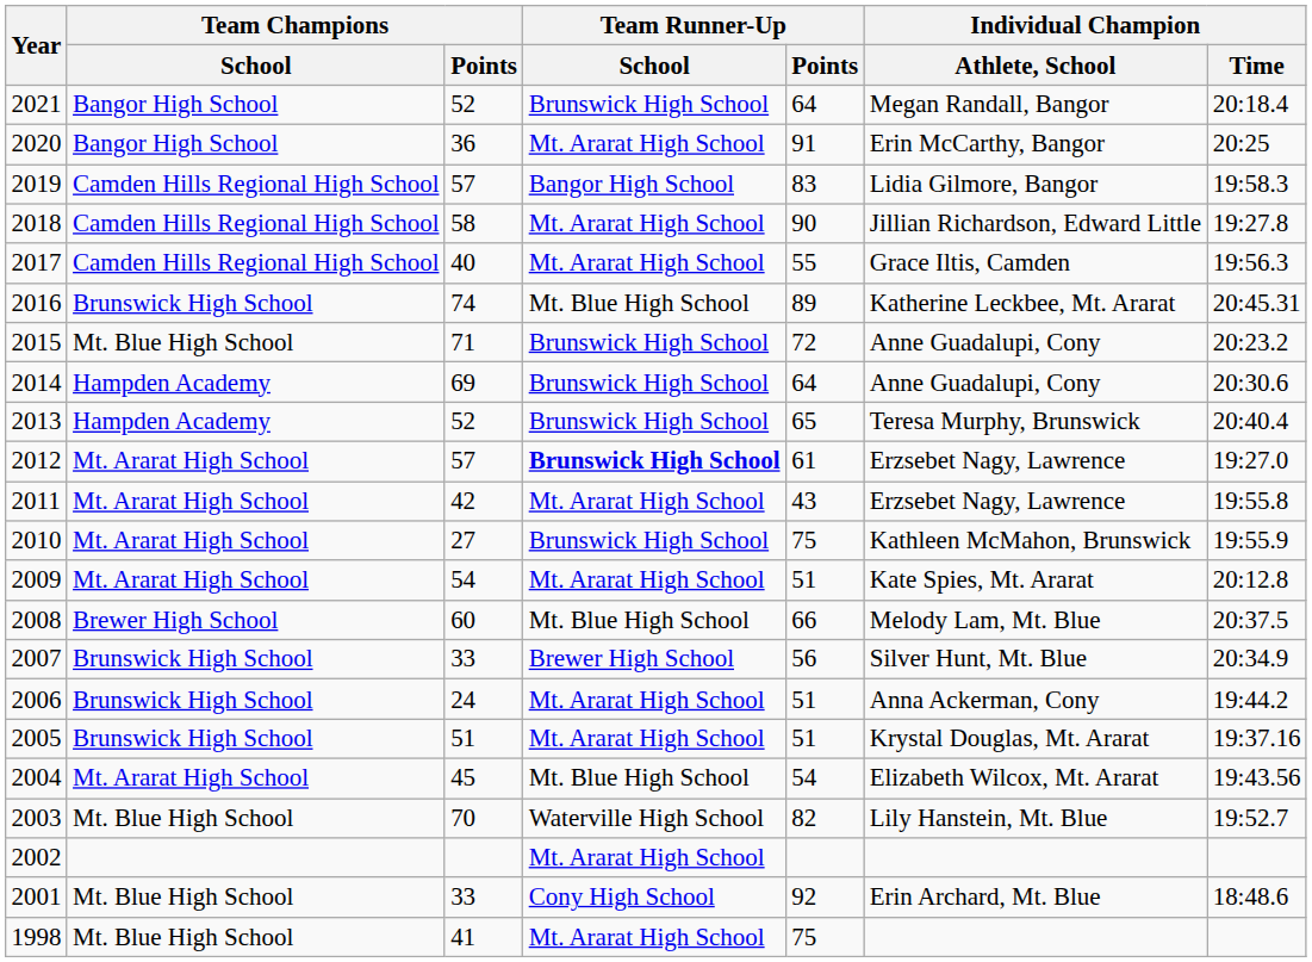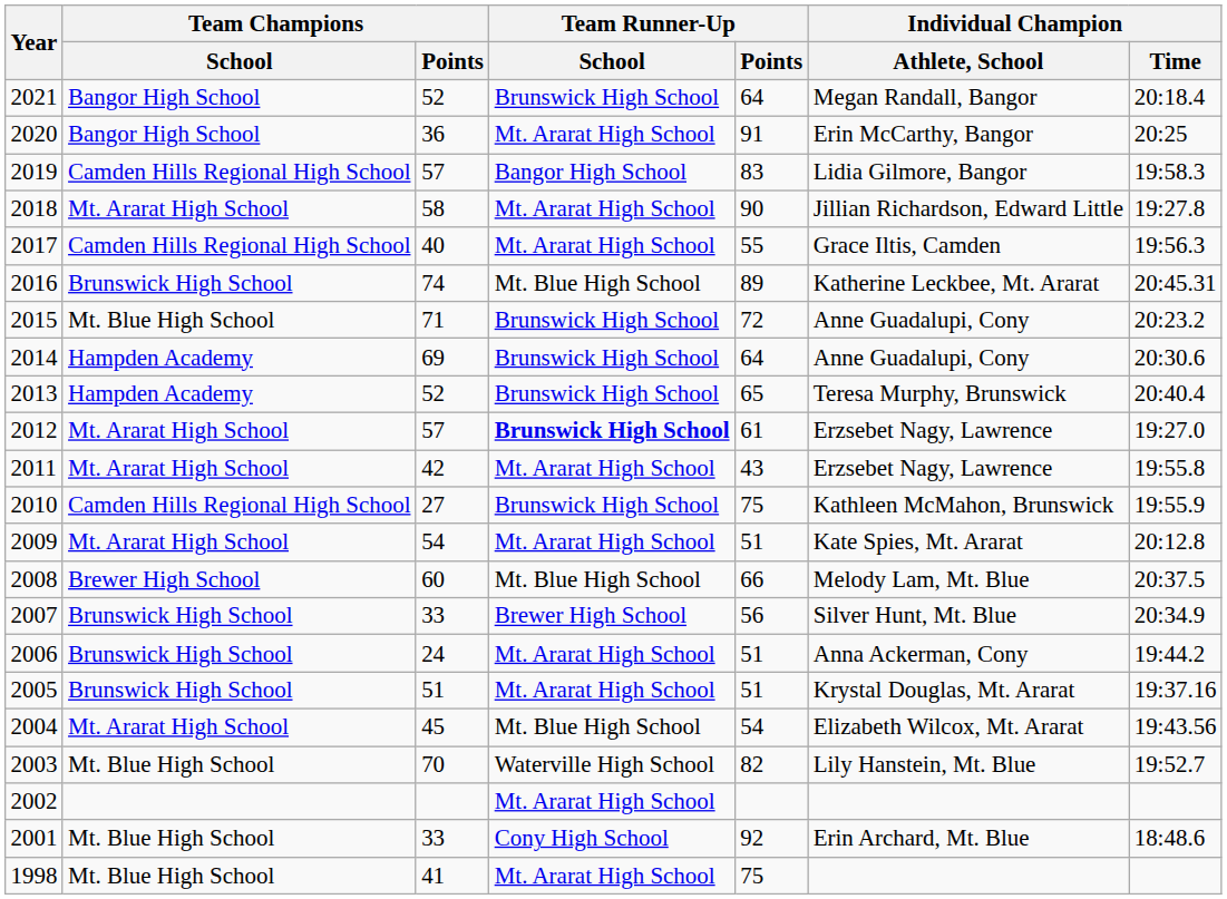 <table class="wikitable" border="1">
 <tr>
 <th rowspan="2">Year</th>
 <th colspan="2">Team Champions</th>
 <th colspan="2">Team Runner-Up</th>
 <th colspan="2">Individual Champion</th>
 </tr>
 <tr>
 <th>School</th>
 <th>Points</th>
 <th>School</th>
 <th>Points</th>
 <th>Athlete, School</th>
 <th>Time</th>
 </tr>
 <tr>
 <td>2021</td>
 <td><a href='#'>Bangor High School</a></td>
 <td>52</td>
 <td><a href='#'>Brunswick High School</a></td>
 <td>64</td>
 <td>Megan Randall, Bangor</td>
 <td>20:18.4</td>
 </tr>
 <tr>
 <td>2020</td>
 <td><a href='#'>Bangor High School</a></td>
 <td>36</td>
 <td><a href='#'>Mt. Ararat High School</a></td>
 <td>91</td>
 <td>Erin McCarthy, Bangor</td>
 <td>20:25</td>
 </tr>
 <tr>
 <td>2019</td>
 <td><a href='#'>Camden Hills Regional High School</a></td>
 <td>57</td>
 <td><a href='#'>Bangor High School</a></td>
 <td>83</td>
 <td>Lidia Gilmore, Bangor</td>
 <td>19:58.3</td>
 </tr>
 <tr>
 <td>2018</td>
-<td><a href='#'>Camden Hills Regional High School</a></td>
+<td><a href='#'>Mt. Ararat High School</a></td>
 <td>58</td>
 <td><a href='#'>Mt. Ararat High School</a></td>
 <td>90</td>
 <td>Jillian Richardson, Edward Little</td>
 <td>19:27.8</td>
 </tr>
 <tr>
 <td>2017</td>
 <td><a href='#'>Camden Hills Regional High School</a></td>
 <td>40</td>
 <td><a href='#'>Mt. Ararat High School</a></td>
 <td>55</td>
 <td>Grace Iltis, Camden</td>
 <td>19:56.3</td>
 </tr>
 <tr>
 <td>2016</td>
 <td><a href='#'>Brunswick High School</a></td>
 <td>74</td>
 <td>Mt. Blue High School</td>
 <td>89</td>
 <td>Katherine Leckbee, Mt. Ararat</td>
 <td>20:45.31</td>
 </tr>
 <tr>
 <td>2015</td>
 <td>Mt. Blue High School</td>
 <td>71</td>
 <td><a href='#'>Brunswick High School</a></td>
 <td>72</td>
 <td>Anne Guadalupi, Cony</td>
 <td>20:23.2</td>
 </tr>
 <tr>
 <td>2014</td>
 <td><a href='#'>Hampden Academy</a></td>
 <td>69</td>
 <td><a href='#'>Brunswick High School</a></td>
 <td>64</td>
 <td>Anne Guadalupi, Cony</td>
 <td>20:30.6</td>
 </tr>
 <tr>
 <td>2013</td>
 <td><a href='#'>Hampden Academy</a></td>
 <td>52</td>
 <td><a href='#'>Brunswick High School</a></td>
 <td>65</td>
 <td>Teresa Murphy, Brunswick</td>
 <td>20:40.4</td>
 </tr>
 <tr>
 <td>2012</td>
 <td><a href='#'>Mt. Ararat High School</a></td>
 <td>57</td>
 <td><strong><a href='#'>Brunswick High School</a></strong></td>
 <td>61</td>
 <td>Erzsebet Nagy, Lawrence</td>
 <td>19:27.0</td>
 </tr>
 <tr>
 <td>2011</td>
 <td><a href='#'>Mt. Ararat High School</a></td>
 <td>42</td>
 <td><a href='#'>Mt. Ararat High School</a></td>
 <td>43</td>
 <td>Erzsebet Nagy, Lawrence</td>
 <td>19:55.8</td>
 </tr>
 <tr>
 <td>2010</td>
-<td><a href='#'>Mt. Ararat High School</a></td>
+<td><a href='#'>Camden Hills Regional High School</a></td>
 <td>27</td>
 <td><a href='#'>Brunswick High School</a></td>
 <td>75</td>
 <td>Kathleen McMahon, Brunswick</td>
 <td>19:55.9</td>
 </tr>
 <tr>
 <td>2009</td>
 <td><a href='#'>Mt. Ararat High School</a></td>
 <td>54</td>
 <td><a href='#'>Mt. Ararat High School</a></td>
 <td>51</td>
 <td>Kate Spies, Mt. Ararat</td>
 <td>20:12.8</td>
 </tr>
 <tr>
 <td>2008</td>
 <td><a href='#'>Brewer High School</a></td>
 <td>60</td>
 <td>Mt. Blue High School</td>
 <td>66</td>
 <td>Melody Lam, Mt. Blue</td>
 <td>20:37.5</td>
 </tr>
 <tr>
 <td>2007</td>
 <td><a href='#'>Brunswick High School</a></td>
 <td>33</td>
 <td><a href='#'>Brewer High School</a></td>
 <td>56</td>
 <td>Silver Hunt, Mt. Blue</td>
 <td>20:34.9</td>
 </tr>
 <tr>
 <td>2006</td>
 <td><a href='#'>Brunswick High School</a></td>
 <td>24</td>
 <td><a href='#'>Mt. Ararat High School</a></td>
 <td>51</td>
 <td>Anna Ackerman, Cony</td>
 <td>19:44.2</td>
 </tr>
 <tr>
 <td>2005</td>
 <td><a href='#'>Brunswick High School</a></td>
 <td>51</td>
 <td><a href='#'>Mt. Ararat High School</a></td>
 <td>51</td>
 <td>Krystal Douglas, Mt. Ararat</td>
 <td>19:37.16</td>
 </tr>
 <tr>
 <td>2004</td>
 <td><a href='#'>Mt. Ararat High School</a></td>
 <td>45</td>
 <td>Mt. Blue High School</td>
 <td>54</td>
 <td>Elizabeth Wilcox, Mt. Ararat</td>
 <td>19:43.56</td>
 </tr>
 <tr>
 <td>2003</td>
 <td>Mt. Blue High School</td>
 <td>70</td>
 <td>Waterville High School</td>
 <td>82</td>
 <td>Lily Hanstein, Mt. Blue</td>
 <td>19:52.7</td>
 </tr>
 <tr>
 <td>2002</td>
 <td></td>
 <td></td>
 <td><a href='#'>Mt. Ararat High School</a></td>
 <td></td>
 <td></td>
 <td></td>
 </tr>
 <tr>
 <td>2001</td>
 <td>Mt. Blue High School</td>
 <td>33</td>
 <td><a href='#'>Cony High School</a></td>
 <td>92</td>
 <td>Erin Archard, Mt. Blue</td>
 <td>18:48.6</td>
 </tr>
 <tr>
 <td>1998</td>
 <td>Mt. Blue High School</td>
 <td>41</td>
 <td><a href='#'>Mt. Ararat High School</a></td>
 <td>75</td>
 <td></td>
 <td></td>
 </tr>
 </table>
